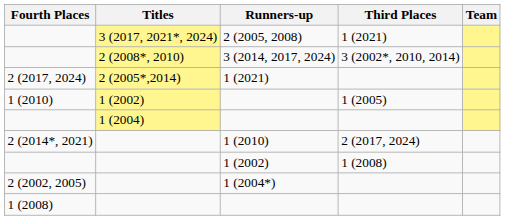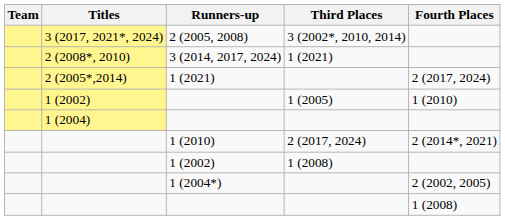 <table class=wikitable>
 <tr>
-<th>Fourth Places</th>
+<th>Team</th>
 <th>Titles</th>
 <th>Runners-up</th>
 <th>Third Places</th>
-<th>Team</th>
+<th>Fourth Places</th>
+</tr>
+<tr>
+<td style=background:#FFF68F></td>
+<td style=background:#FFF68F>3 (2017, 2021*, 2024)</td>
+<td>2 (2005, 2008)</td>
+<td>3 (2002*, 2010, 2014)</td>
+<td></td>
+</tr>
+<tr>
+<td style=background:#FFF68F></td>
+<td style=background:#FFF68F>2 (2008*, 2010)</td>
+<td>3 (2014, 2017, 2024)</td>
+<td>1 (2021)</td>
+<td></td>
+</tr>
+<tr>
+<td style=background:#FFF68F></td>
+<td style=background:#FFF68F>2 (2005*,2014)</td>
+<td>1 (2021)</td>
+<td></td>
+<td>2 (2017, 2024)</td>
+</tr>
+<tr>
+<td style=background:#FFF68F></td>
+<td style=background:#FFF68F>1 (2002)</td>
+<td></td>
+<td>1 (2005)</td>
+<td>1 (2010)</td>
+</tr>
+<tr>
+<td style=background:#FFF68F></td>
+<td style=background:#FFF68F>1 (2004)</td>
+<td></td>
+<td></td>
+<td></td>
 </tr>
 <tr>
 <td></td>
-<td style=background:#FFF68F>3 (2017, 2021*, 2024)</td>
-<td>2 (2005, 2008)</td>
-<td>1 (2021)</td>
-<td style=background:#FFF68F></td>
-</tr>
-<tr>
-<td></td>
-<td style=background:#FFF68F>2 (2008*, 2010)</td>
-<td>3 (2014, 2017, 2024)</td>
-<td>3 (2002*, 2010, 2014)</td>
-<td style=background:#FFF68F></td>
-</tr>
-<tr>
-<td>2 (2017, 2024)</td>
-<td style=background:#FFF68F>2 (2005*,2014)</td>
-<td>1 (2021)</td>
-<td></td>
-<td style=background:#FFF68F></td>
-</tr>
-<tr>
-<td>1 (2010)</td>
-<td style=background:#FFF68F>1 (2002)</td>
-<td></td>
-<td>1 (2005)</td>
-<td style=background:#FFF68F></td>
-</tr>
-<tr>
-<td></td>
-<td style=background:#FFF68F>1 (2004)</td>
-<td></td>
-<td></td>
-<td style=background:#FFF68F></td>
-</tr>
-<tr>
-<td>2 (2014*, 2021)</td>
 <td></td>
 <td>1 (2010)</td>
 <td>2 (2017, 2024)</td>
-<td></td>
+<td>2 (2014*, 2021)</td>
 </tr>
 <tr>
 <td></td>
 <td></td>
 <td>1 (2002)</td>
 <td>1 (2008)</td>
 <td></td>
 </tr>
 <tr>
-<td>2 (2002, 2005)</td>
+<td></td>
 <td></td>
 <td>1 (2004*)</td>
 <td></td>
-<td></td>
+<td>2 (2002, 2005)</td>
 </tr>
 <tr>
-<td>1 (2008)</td>
 <td></td>
 <td></td>
 <td></td>
 <td></td>
+<td>1 (2008)</td>
 </tr>
 </table>
